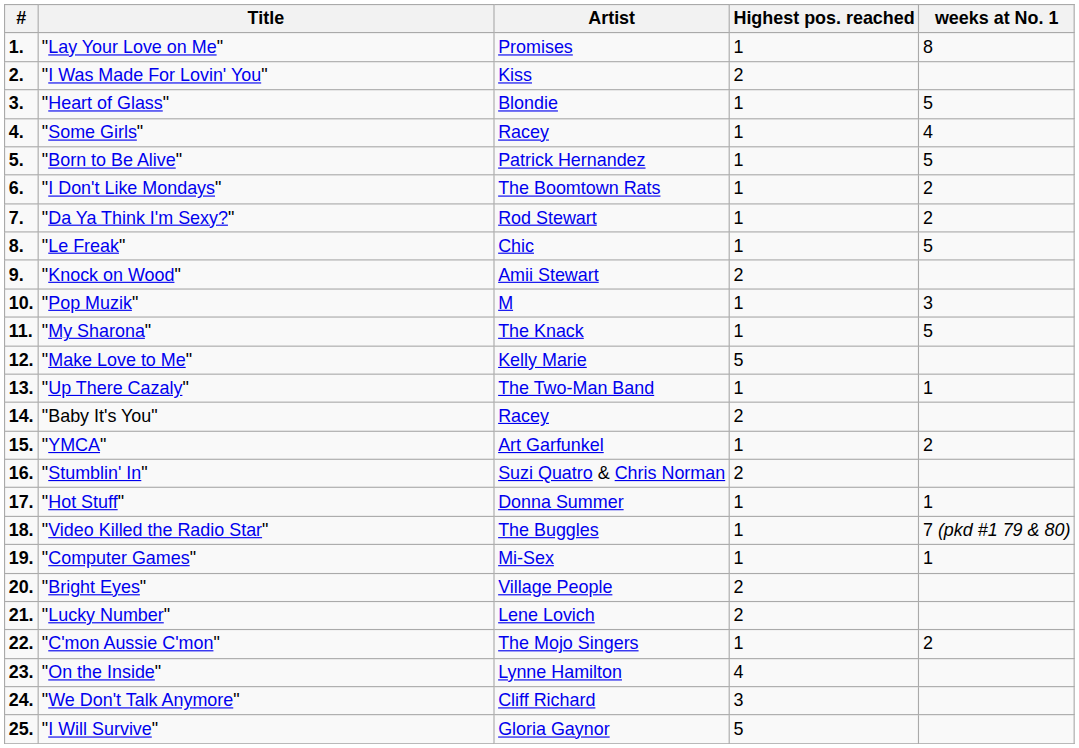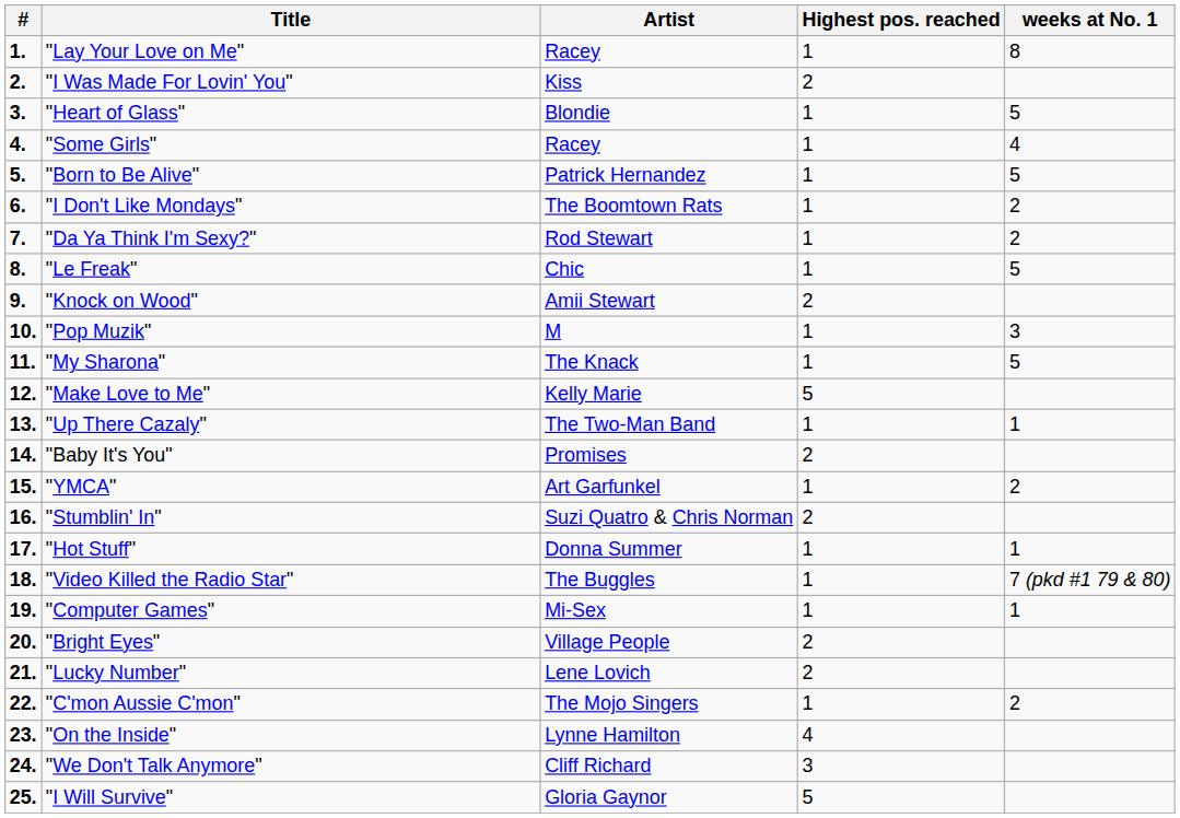 <table class="wikitable sortable">
 <tr>
 <th>#</th>
 <th width="400">Title</th>
 <th>Artist</th>
 <th>Highest pos. reached</th>
 <th>weeks at No. 1</th>
 </tr>
 <tr>
 <td><strong>1.</strong></td>
 <td>"<a href='#'>Lay Your Love on Me</a>"</td>
-<td><a href='#'>Promises</a></td>
+<td><a href='#'>Racey</a></td>
 <td>1</td>
 <td>8</td>
 </tr>
 <tr>
 <td><strong>2.</strong></td>
 <td>"<a href='#'>I Was Made For Lovin' You</a>"</td>
 <td><a href='#'>Kiss</a></td>
 <td>2</td>
 <td></td>
 </tr>
 <tr>
 <td><strong>3.</strong></td>
 <td>"<a href='#'>Heart of Glass</a>"</td>
 <td><a href='#'>Blondie</a></td>
 <td>1</td>
 <td>5</td>
 </tr>
 <tr>
 <td><strong>4.</strong></td>
 <td>"<a href='#'>Some Girls</a>"</td>
 <td><a href='#'>Racey</a></td>
 <td>1</td>
 <td>4</td>
 </tr>
 <tr>
 <td><strong>5.</strong></td>
 <td>"<a href='#'>Born to Be Alive</a>"</td>
 <td><a href='#'>Patrick Hernandez</a></td>
 <td>1</td>
 <td>5</td>
 </tr>
 <tr>
 <td><strong>6.</strong></td>
 <td>"<a href='#'>I Don't Like Mondays</a>"</td>
 <td><a href='#'>The Boomtown Rats</a></td>
 <td>1</td>
 <td>2</td>
 </tr>
 <tr>
 <td><strong>7.</strong></td>
 <td>"<a href='#'>Da Ya Think I'm Sexy?</a>"</td>
 <td><a href='#'>Rod Stewart</a></td>
 <td>1</td>
 <td>2</td>
 </tr>
 <tr>
 <td><strong>8.</strong></td>
 <td>"<a href='#'>Le Freak</a>"</td>
 <td><a href='#'>Chic</a></td>
 <td>1</td>
 <td>5</td>
 </tr>
 <tr>
 <td><strong>9.</strong></td>
 <td>"<a href='#'>Knock on Wood</a>"</td>
 <td><a href='#'>Amii Stewart</a></td>
 <td>2</td>
 <td></td>
 </tr>
 <tr>
 <td><strong>10.</strong></td>
 <td>"<a href='#'>Pop Muzik</a>"</td>
 <td><a href='#'>M</a></td>
 <td>1</td>
 <td>3</td>
 </tr>
 <tr>
 <td><strong>11.</strong></td>
 <td>"<a href='#'>My Sharona</a>"</td>
 <td><a href='#'>The Knack</a></td>
 <td>1</td>
 <td>5</td>
 </tr>
 <tr>
 <td><strong>12.</strong></td>
 <td>"<a href='#'>Make Love to Me</a>"</td>
 <td><a href='#'>Kelly Marie</a></td>
 <td>5</td>
 <td></td>
 </tr>
 <tr>
 <td><strong>13.</strong></td>
 <td>"<a href='#'>Up There Cazaly</a>"</td>
 <td><a href='#'>The Two-Man Band</a></td>
 <td>1</td>
 <td>1</td>
 </tr>
 <tr>
 <td><strong>14.</strong></td>
 <td>"Baby It's You"</td>
-<td><a href='#'>Racey</a></td>
+<td><a href='#'>Promises</a></td>
 <td>2</td>
 <td></td>
 </tr>
 <tr>
 <td><strong>15.</strong></td>
 <td>"<a href='#'>YMCA</a>"</td>
 <td><a href='#'>Art Garfunkel</a></td>
 <td>1</td>
 <td>2</td>
 </tr>
 <tr>
 <td><strong>16.</strong></td>
 <td>"<a href='#'>Stumblin' In</a>"</td>
 <td><a href='#'>Suzi Quatro</a> & <a href='#'>Chris Norman</a></td>
 <td>2</td>
 <td></td>
 </tr>
 <tr>
 <td><strong>17.</strong></td>
 <td>"<a href='#'>Hot Stuff</a>"</td>
 <td><a href='#'>Donna Summer</a></td>
 <td>1</td>
 <td>1</td>
 </tr>
 <tr>
 <td><strong>18.</strong></td>
 <td>"<a href='#'>Video Killed the Radio Star</a>"</td>
 <td><a href='#'>The Buggles</a></td>
 <td>1</td>
 <td>7 <em>(pkd #1 79 & 80)</em></td>
 </tr>
 <tr>
 <td><strong>19.</strong></td>
 <td>"<a href='#'>Computer Games</a>"</td>
 <td><a href='#'>Mi-Sex</a></td>
 <td>1</td>
 <td>1</td>
 </tr>
 <tr>
 <td><strong>20.</strong></td>
 <td>"<a href='#'>Bright Eyes</a>"</td>
 <td><a href='#'>Village People</a></td>
 <td>2</td>
 <td></td>
 </tr>
 <tr>
 <td><strong>21.</strong></td>
 <td>"<a href='#'>Lucky Number</a>"</td>
 <td><a href='#'>Lene Lovich</a></td>
 <td>2</td>
 <td></td>
 </tr>
 <tr>
 <td><strong>22.</strong></td>
 <td>"<a href='#'>C'mon Aussie C'mon</a>"</td>
 <td><a href='#'>The Mojo Singers</a></td>
 <td>1</td>
 <td>2</td>
 </tr>
 <tr>
 <td><strong>23.</strong></td>
 <td>"<a href='#'>On the Inside</a>"</td>
 <td><a href='#'>Lynne Hamilton</a></td>
 <td>4</td>
 <td></td>
 </tr>
 <tr>
 <td><strong>24.</strong></td>
 <td>"<a href='#'>We Don't Talk Anymore</a>"</td>
 <td><a href='#'>Cliff Richard</a></td>
 <td>3</td>
 <td></td>
 </tr>
 <tr>
 <td><strong>25.</strong></td>
 <td>"<a href='#'>I Will Survive</a>"</td>
 <td><a href='#'>Gloria Gaynor</a></td>
 <td>5</td>
 <td></td>
 </tr>
 </table>
